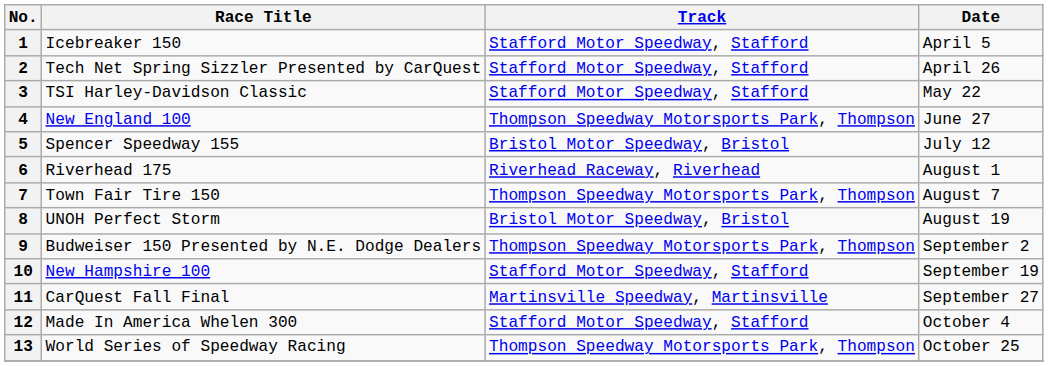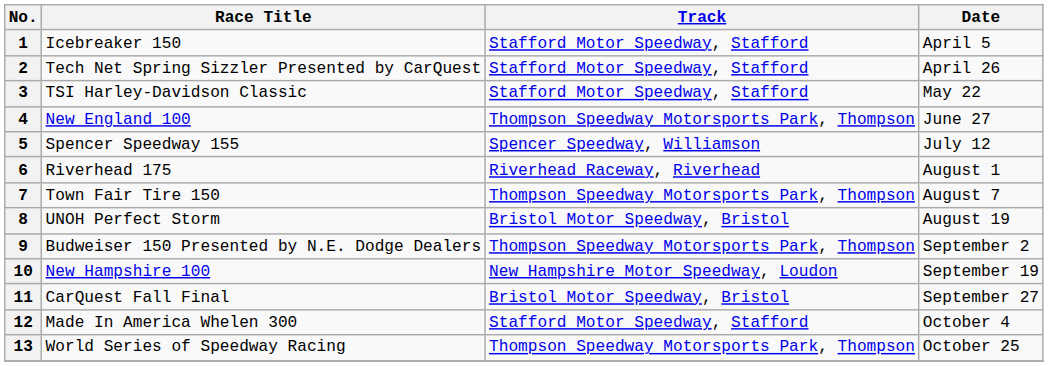 <table class="wikitable" style="font-size:85%;">
 <tr>
 <th>No.</th>
 <th>Race Title</th>
 <th><a href='#'>Track</a></th>
 <th>Date</th>
 </tr>
 <tr>
 <th>1</th>
 <td>Icebreaker 150</td>
 <td><a href='#'>Stafford Motor Speedway</a>, <a href='#'>Stafford</a></td>
 <td>April 5</td>
 </tr>
 <tr>
 <th>2</th>
 <td>Tech Net Spring Sizzler Presented by CarQuest</td>
 <td><a href='#'>Stafford Motor Speedway</a>, <a href='#'>Stafford</a></td>
 <td>April 26</td>
 </tr>
 <tr>
 <th>3</th>
 <td>TSI Harley-Davidson Classic</td>
 <td><a href='#'>Stafford Motor Speedway</a>, <a href='#'>Stafford</a></td>
 <td>May 22</td>
 </tr>
 <tr>
 <th>4</th>
 <td><a href='#'>New England 100</a></td>
 <td><a href='#'>Thompson Speedway Motorsports Park</a>, <a href='#'>Thompson</a></td>
 <td>June 27</td>
 </tr>
 <tr>
 <th>5</th>
 <td>Spencer Speedway 155</td>
-<td><a href='#'>Bristol Motor Speedway</a>, <a href='#'>Bristol</a></td>
+<td><a href='#'>Spencer Speedway</a>, <a href='#'>Williamson</a></td>
 <td>July 12</td>
 </tr>
 <tr>
 <th>6</th>
 <td>Riverhead 175</td>
 <td><a href='#'>Riverhead Raceway</a>, <a href='#'>Riverhead</a></td>
 <td>August 1</td>
 </tr>
 <tr>
 <th>7</th>
 <td>Town Fair Tire 150</td>
 <td><a href='#'>Thompson Speedway Motorsports Park</a>, <a href='#'>Thompson</a></td>
 <td>August 7</td>
 </tr>
 <tr>
 <th>8</th>
 <td>UNOH Perfect Storm</td>
 <td><a href='#'>Bristol Motor Speedway</a>, <a href='#'>Bristol</a></td>
 <td>August 19</td>
 </tr>
 <tr>
 <th>9</th>
 <td>Budweiser 150 Presented by N.E. Dodge Dealers</td>
 <td><a href='#'>Thompson Speedway Motorsports Park</a>, <a href='#'>Thompson</a></td>
 <td>September 2</td>
 </tr>
 <tr>
 <th>10</th>
 <td><a href='#'>New Hampshire 100</a></td>
-<td><a href='#'>Stafford Motor Speedway</a>, <a href='#'>Stafford</a></td>
+<td><a href='#'>New Hampshire Motor Speedway</a>, <a href='#'>Loudon</a></td>
 <td>September 19</td>
 </tr>
 <tr>
 <th>11</th>
 <td>CarQuest Fall Final</td>
-<td><a href='#'>Martinsville Speedway</a>, <a href='#'>Martinsville</a></td>
+<td><a href='#'>Bristol Motor Speedway</a>, <a href='#'>Bristol</a></td>
 <td>September 27</td>
 </tr>
 <tr>
 <th>12</th>
 <td>Made In America Whelen 300</td>
 <td><a href='#'>Stafford Motor Speedway</a>, <a href='#'>Stafford</a></td>
 <td>October 4</td>
 </tr>
 <tr>
 <th>13</th>
 <td>World Series of Speedway Racing</td>
 <td><a href='#'>Thompson Speedway Motorsports Park</a>, <a href='#'>Thompson</a></td>
 <td>October 25</td>
 </tr>
 <tr>
 </tr>
 </table>
